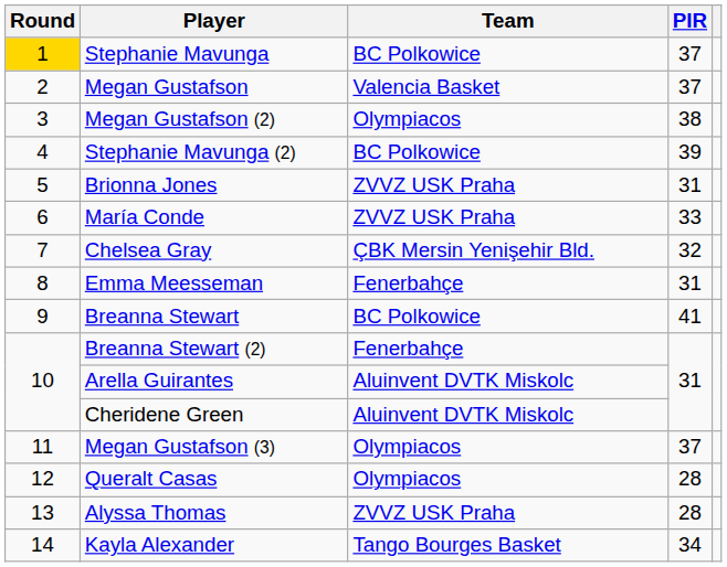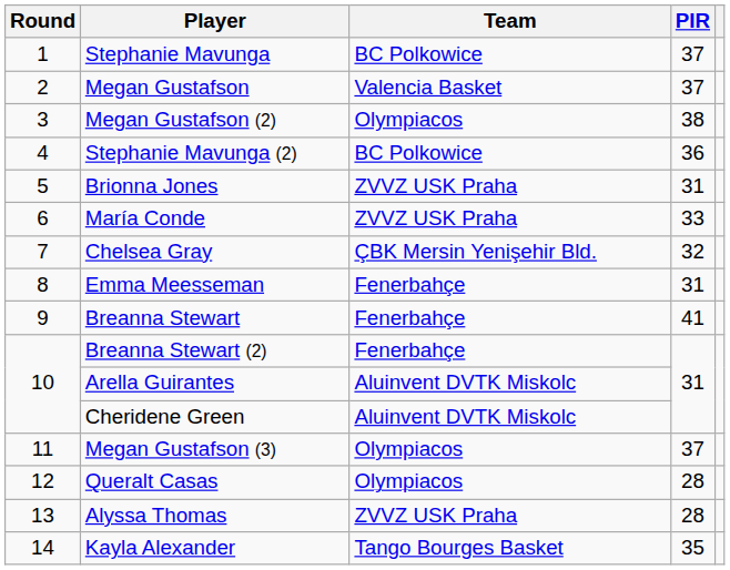 <table class="wikitable sortable" style="text-align: center;">
 <tr>
 <th>Round</th>
 <th style="width:200px;">Player</th>
 <th style="width:240px;">Team</th>
 <th><a href='#'>PIR</a></th>
 <th></th>
 </tr>
 <tr>
-<td style="background: gold;">1</td>
+<td>1</td>
 <td style="text-align:left;"> <a href='#'>Stephanie Mavunga</a></td>
 <td style="text-align:left;"> <a href='#'>BC Polkowice</a></td>
 <td>37</td>
 <td></td>
 </tr>
 <tr>
 <td>2</td>
 <td style="text-align:left;"> <a href='#'>Megan Gustafson</a></td>
 <td style="text-align:left;"> <a href='#'>Valencia Basket</a></td>
 <td>37</td>
 <td></td>
 </tr>
 <tr>
 <td>3</td>
 <td style="text-align:left;"> <a href='#'>Megan Gustafson</a> <small>(2)</small></td>
 <td style="text-align:left;"> <a href='#'>Olympiacos</a></td>
 <td>38</td>
 <td></td>
 </tr>
 <tr>
 <td>4</td>
 <td style="text-align:left;"> <a href='#'>Stephanie Mavunga</a> <small>(2)</small></td>
 <td style="text-align:left;"> <a href='#'>BC Polkowice</a></td>
-<td>39</td>
+<td>36</td>
 <td></td>
 </tr>
 <tr>
 <td>5</td>
 <td style="text-align:left;"> <a href='#'>Brionna Jones</a></td>
 <td style="text-align:left;">  <a href='#'>ZVVZ USK Praha</a></td>
 <td>31</td>
 <td></td>
 </tr>
 <tr>
 <td>6</td>
 <td style="text-align:left;"> <a href='#'>María Conde</a></td>
 <td style="text-align:left;">  <a href='#'>ZVVZ USK Praha</a></td>
 <td>33</td>
 <td></td>
 </tr>
 <tr>
 <td>7</td>
 <td style="text-align:left;"> <a href='#'>Chelsea Gray</a></td>
 <td style="text-align:left;">  <a href='#'>ÇBK Mersin Yenişehir Bld.</a></td>
 <td>32</td>
 <td></td>
 </tr>
 <tr>
 <td>8</td>
 <td style="text-align:left;"> <a href='#'>Emma Meesseman</a></td>
 <td style="text-align:left;"> <a href='#'>Fenerbahçe</a></td>
 <td>31</td>
 <td></td>
 </tr>
 <tr>
 <td>9</td>
 <td style="text-align:left;"> <a href='#'>Breanna Stewart</a></td>
-<td style="text-align:left;"> <a href='#'>BC Polkowice</a></td>
+<td style="text-align:left;"> <a href='#'>Fenerbahçe</a></td>
 <td>41</td>
 <td></td>
 </tr>
 <tr>
 <td rowspan=3>10</td>
 <td style="text-align:left;"> <a href='#'>Breanna Stewart</a> <small>(2)</small></td>
 <td style="text-align:left;"> <a href='#'>Fenerbahçe</a></td>
 <td rowspan=3>31</td>
 <td rowspan=3></td>
 </tr>
 <tr>
 <td style="text-align:left;"> <a href='#'>Arella Guirantes</a></td>
 <td style="text-align:left;"> <a href='#'>Aluinvent DVTK Miskolc</a></td>
 </tr>
 <tr>
 <td style="text-align:left;"> Cheridene Green</td>
 <td style="text-align:left;"> <a href='#'>Aluinvent DVTK Miskolc</a></td>
 </tr>
 <tr>
 <td>11</td>
 <td style="text-align:left;"> <a href='#'>Megan Gustafson</a> <small>(3)</small></td>
 <td style="text-align:left;"> <a href='#'>Olympiacos</a></td>
 <td>37</td>
 <td></td>
 </tr>
 <tr>
 <td>12</td>
 <td style="text-align:left;"> <a href='#'>Queralt Casas</a></td>
 <td style="text-align:left;"> <a href='#'>Olympiacos</a></td>
 <td>28</td>
 <td></td>
 </tr>
 <tr>
 <td>13</td>
 <td style="text-align:left;"> <a href='#'>Alyssa Thomas</a></td>
 <td style="text-align:left;"> <a href='#'>ZVVZ USK Praha</a></td>
 <td>28</td>
 <td></td>
 </tr>
 <tr>
 <td>14</td>
 <td style="text-align:left;"> <a href='#'>Kayla Alexander</a></td>
 <td style="text-align:left;"> <a href='#'>Tango Bourges Basket</a></td>
-<td>34</td>
+<td>35</td>
 <td></td>
 </tr>
 </table>
